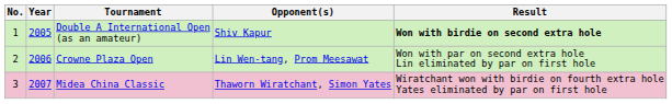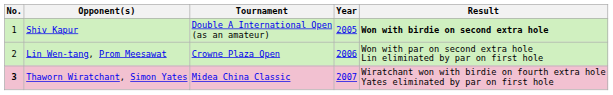 <table class="wikitable" style="font-size:95%;">
 <tr>
 <th>No.</th>
+<th>Opponent(s)</th>
+<th>Tournament</th>
 <th>Year</th>
-<th>Tournament</th>
-<th>Opponent(s)</th>
 <th>Result</th>
 </tr>
 <tr style="background:#D0F0C0;">
 <td align=center>1</td>
+<td> <a href='#'>Shiv Kapur</a></td>
+<td><a href='#'>Double A International Open</a><br>(as an amateur)</td>
 <td><a href='#'>2005</a></td>
-<td><a href='#'>Double A International Open</a><br>(as an amateur)</td>
-<td> <a href='#'>Shiv Kapur</a></td>
 <td><strong>Won with birdie on second extra hole</strong></td>
 </tr>
 <tr style="background:#D0F0C0;">
 <td align=center>2</td>
+<td> <a href='#'>Lin Wen-tang</a>,  <a href='#'>Prom Meesawat</a></td>
+<td><a href='#'>Crowne Plaza Open</a></td>
 <td><a href='#'>2006</a></td>
-<td><a href='#'>Crowne Plaza Open</a></td>
-<td> <a href='#'>Lin Wen-tang</a>,  <a href='#'>Prom Meesawat</a></td>
 <td>Won with par on second extra hole<br>Lin eliminated by par on first hole</td>
 </tr>
 <tr style="background:#F2C1D1;">
-<td align=center>3</td>
+<td align=center><strong>3</strong></td>
+<td> <a href='#'>Thaworn Wiratchant</a>,  <a href='#'>Simon Yates</a></td>
+<td><a href='#'>Midea China Classic</a></td>
 <td><a href='#'>2007</a></td>
-<td><a href='#'>Midea China Classic</a></td>
-<td> <a href='#'>Thaworn Wiratchant</a>,  <a href='#'>Simon Yates</a></td>
 <td>Wiratchant won with birdie on fourth extra hole<br>Yates eliminated by par on first hole</td>
 </tr>
 </table>
